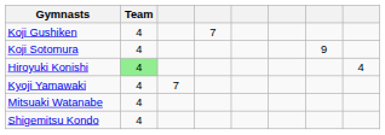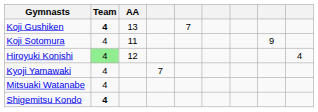 <table class="wikitable sortable collapsible autocollapse plainrowheaders" style="text-align:center; font-size:95%;">
 <tr>
 <th width=28% class=unsortable>Gymnasts</th>
 <th width=9% class=unsortable>Team</th>
+<th width=9% class=unsortable>AA</th>
 <th width=9% class=unsortable></th>
 <th width=9% class=unsortable></th>
 <th width=9% class=unsortable></th>
 <th width=9% class=unsortable></th>
 <th width=9% class=unsortable></th>
 <th width=9% class=unsortable></th>
 </tr>
 <tr>
 <td align=left><a href='#'>Koji Gushiken</a></td>
-<td>4</td>
+<td><strong>4</strong></td>
+<td>13</td>
 <td></td>
 <td>7</td>
 <td></td>
 <td></td>
 <td></td>
 <td></td>
 </tr>
 <tr>
 <td align=left><a href='#'>Koji Sotomura</a></td>
 <td>4</td>
+<td>11</td>
 <td></td>
 <td></td>
 <td></td>
 <td></td>
 <td>9</td>
 <td></td>
 </tr>
 <tr>
 <td align=left><a href='#'>Hiroyuki Konishi</a></td>
 <td style="background: lightgreen;">4</td>
+<td>12</td>
 <td></td>
 <td></td>
 <td></td>
 <td></td>
 <td></td>
 <td>4</td>
 </tr>
 <tr>
 <td align=left><a href='#'>Kyoji Yamawaki</a></td>
 <td>4</td>
+<td></td>
 <td>7</td>
 <td></td>
 <td></td>
 <td></td>
 <td></td>
 <td></td>
 </tr>
 <tr>
 <td align=left><a href='#'>Mitsuaki Watanabe</a></td>
 <td>4</td>
 <td></td>
 <td></td>
 <td></td>
 <td></td>
 <td></td>
 <td></td>
+<td></td>
 </tr>
 <tr>
 <td align=left><a href='#'>Shigemitsu Kondo</a></td>
-<td>4</td>
+<td><strong>4</strong></td>
+<td></td>
 <td></td>
 <td></td>
 <td></td>
 <td></td>
 <td></td>
 <td></td>
 </tr>
 </table>
